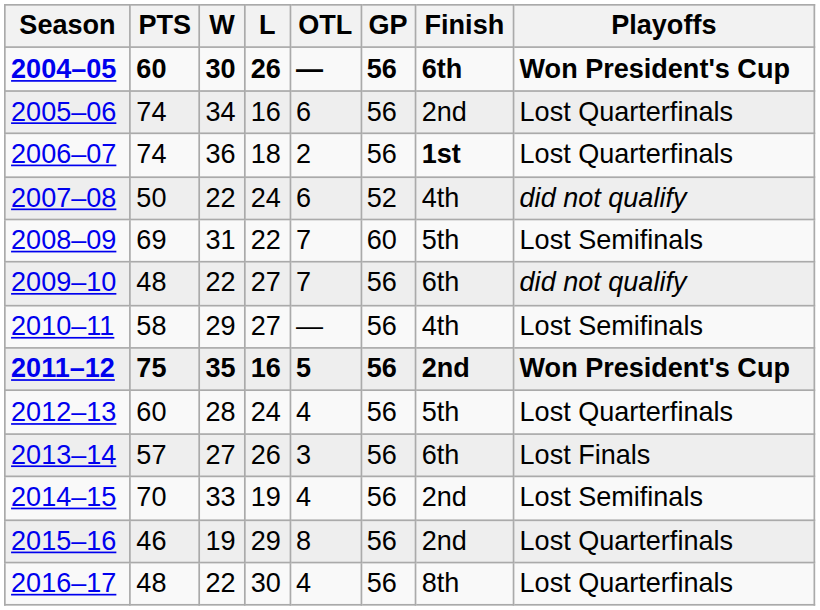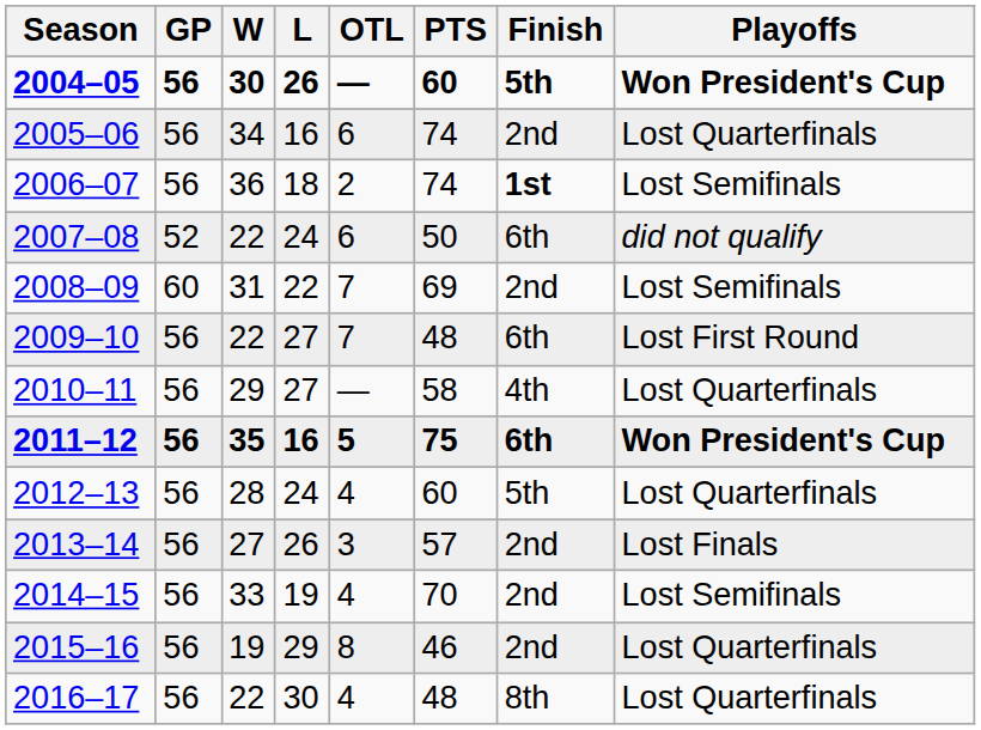 <table class="wikitable" width="480px">
 <tr>
 <th>Season</th>
-<th>PTS</th>
+<th>GP</th>
 <th>W</th>
 <th>L</th>
 <th>OTL</th>
-<th>GP</th>
+<th>PTS</th>
 <th>Finish</th>
 <th>Playoffs</th>
 </tr>
 <tr style="font-weight:bold">
 <td><a href='#'>2004–05</a></td>
-<td>60</td>
+<td>56</td>
 <td>30</td>
 <td>26</td>
 <td>—</td>
-<td>56</td>
-<td>6th</td>
+<td>60</td>
+<td>5th</td>
 <td><strong>Won President's Cup</strong></td>
 </tr>
 <tr bgcolor="#eeeeee">
 <td><a href='#'>2005–06</a></td>
-<td>74</td>
+<td>56</td>
 <td>34</td>
 <td>16</td>
 <td>6</td>
-<td>56</td>
+<td>74</td>
 <td>2nd</td>
 <td>Lost Quarterfinals</td>
 </tr>
 <tr>
 <td><a href='#'>2006–07</a></td>
-<td>74</td>
+<td>56</td>
 <td>36</td>
 <td>18</td>
 <td>2</td>
-<td>56</td>
+<td>74</td>
 <td><strong>1st</strong></td>
-<td>Lost Quarterfinals</td>
+<td>Lost Semifinals</td>
 </tr>
 <tr bgcolor="#eeeeee">
 <td><a href='#'>2007–08</a></td>
-<td>50</td>
+<td>52</td>
 <td>22</td>
 <td>24</td>
 <td>6</td>
-<td>52</td>
-<td>4th</td>
+<td>50</td>
+<td>6th</td>
 <td><em>did not qualify</em></td>
 </tr>
 <tr>
 <td><a href='#'>2008–09</a></td>
-<td>69</td>
+<td>60</td>
 <td>31</td>
 <td>22</td>
 <td>7</td>
-<td>60</td>
-<td>5th</td>
+<td>69</td>
+<td>2nd</td>
 <td>Lost Semifinals</td>
 </tr>
 <tr bgcolor="#eeeeee">
 <td><a href='#'>2009–10</a></td>
-<td>48</td>
+<td>56</td>
 <td>22</td>
 <td>27</td>
 <td>7</td>
-<td>56</td>
+<td>48</td>
 <td>6th</td>
-<td><em>did not qualify</em></td>
+<td>Lost First Round</td>
 </tr>
 <tr>
 <td><a href='#'>2010–11</a></td>
-<td>58</td>
+<td>56</td>
 <td>29</td>
 <td>27</td>
 <td>—</td>
-<td>56</td>
+<td>58</td>
 <td>4th</td>
-<td>Lost Semifinals</td>
+<td>Lost Quarterfinals</td>
 </tr>
 <tr style="font-weight:bold; background-color:#eeeeee">
 <td><a href='#'>2011–12</a></td>
-<td>75</td>
+<td>56</td>
 <td>35</td>
 <td>16</td>
 <td>5</td>
-<td>56</td>
-<td>2nd</td>
+<td>75</td>
+<td>6th</td>
 <td><strong>Won President's Cup</strong></td>
 </tr>
 <tr>
 <td><a href='#'>2012–13</a></td>
-<td>60</td>
+<td>56</td>
 <td>28</td>
 <td>24</td>
 <td>4</td>
-<td>56</td>
+<td>60</td>
 <td>5th</td>
 <td>Lost Quarterfinals</td>
 </tr>
 <tr bgcolor="#eeeeee">
 <td><a href='#'>2013–14</a></td>
-<td>57</td>
+<td>56</td>
 <td>27</td>
 <td>26</td>
 <td>3</td>
-<td>56</td>
-<td>6th</td>
+<td>57</td>
+<td>2nd</td>
 <td>Lost Finals</td>
 </tr>
 <tr>
 <td><a href='#'>2014–15</a></td>
-<td>70</td>
+<td>56</td>
 <td>33</td>
 <td>19</td>
 <td>4</td>
-<td>56</td>
+<td>70</td>
 <td>2nd</td>
 <td>Lost Semifinals</td>
 </tr>
 <tr bgcolor="#eeeeee">
 <td><a href='#'>2015–16</a></td>
-<td>46</td>
+<td>56</td>
 <td>19</td>
 <td>29</td>
 <td>8</td>
-<td>56</td>
+<td>46</td>
 <td>2nd</td>
 <td>Lost Quarterfinals</td>
 </tr>
 <tr>
 <td><a href='#'>2016–17</a></td>
-<td>48</td>
+<td>56</td>
 <td>22</td>
 <td>30</td>
 <td>4</td>
-<td>56</td>
+<td>48</td>
 <td>8th</td>
 <td>Lost Quarterfinals</td>
 </tr>
 </table>
